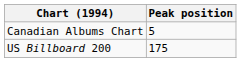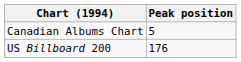 <table class="wikitable">
 <tr>
 <th>Chart (1994)</th>
 <th>Peak position</th>
 </tr>
 <tr>
 <td>Canadian Albums Chart</td>
 <td>5</td>
 </tr>
 <tr>
 <td>US <em>Billboard</em> 200</td>
-<td>175</td>
+<td>176</td>
 </tr>
 </table>
